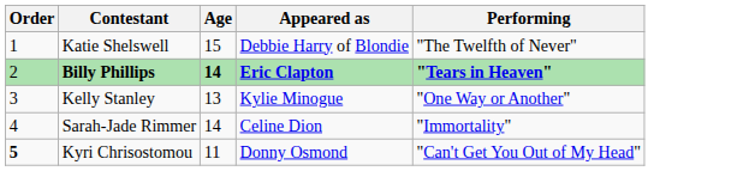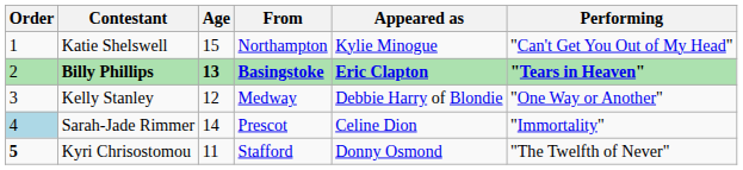 <table class="wikitable">
 <tr>
 <th>Order</th>
 <th>Contestant</th>
 <th>Age</th>
+<th>From</th>
 <th>Appeared as</th>
 <th>Performing</th>
 </tr>
 <tr>
 <td>1</td>
 <td>Katie Shelswell</td>
 <td>15</td>
-<td><a href='#'>Debbie Harry</a> of <a href='#'>Blondie</a></td>
-<td>"The Twelfth of Never"</td>
+<td><a href='#'>Northampton</a></td>
+<td><a href='#'>Kylie Minogue</a></td>
+<td>"<a href='#'>Can't Get You Out of My Head</a>"</td>
 </tr>
 <tr style="background:#ACE1AF;">
 <td>2</td>
 <td><strong>Billy Phillips</strong></td>
-<td><strong>14</strong></td>
+<td><strong>13</strong></td>
+<td><strong><a href='#'>Basingstoke</a></strong></td>
 <td><strong><a href='#'>Eric Clapton</a></strong></td>
 <td><strong>"<a href='#'>Tears in Heaven</a>"</strong></td>
 </tr>
 <tr>
 <td>3</td>
 <td>Kelly Stanley</td>
-<td>13</td>
-<td><a href='#'>Kylie Minogue</a></td>
+<td>12</td>
+<td><a href='#'>Medway</a></td>
+<td><a href='#'>Debbie Harry</a> of <a href='#'>Blondie</a></td>
 <td>"<a href='#'>One Way or Another</a>"</td>
 </tr>
 <tr>
-<td>4</td>
+<td style="background: lightblue;">4</td>
 <td>Sarah-Jade Rimmer</td>
 <td>14</td>
+<td><a href='#'>Prescot</a></td>
 <td><a href='#'>Celine Dion</a></td>
 <td>"<a href='#'>Immortality</a>"</td>
 </tr>
 <tr>
 <td><strong>5</strong></td>
 <td>Kyri Chrisostomou</td>
 <td>11</td>
+<td><a href='#'>Stafford</a></td>
 <td><a href='#'>Donny Osmond</a></td>
-<td>"<a href='#'>Can't Get You Out of My Head</a>"</td>
+<td>"The Twelfth of Never"</td>
 </tr>
 </table>
